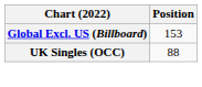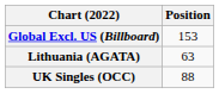 <table class="wikitable sortable plainrowheaders" style="text-align:center">
 <tr>
 <th scope="col">Chart (2022)</th>
 <th scope="col">Position</th>
 </tr>
 <tr>
 <th scope="row"><a href='#'>Global Excl. US</a> (<em>Billboard</em>)</th>
 <td>153</td>
 </tr>
 <tr>
+<th scope="row">Lithuania (AGATA)</th>
+<td>63</td>
+</tr>
+<tr>
 <th scope="row">UK Singles (OCC)</th>
 <td>88</td>
 </tr>
 </table>
